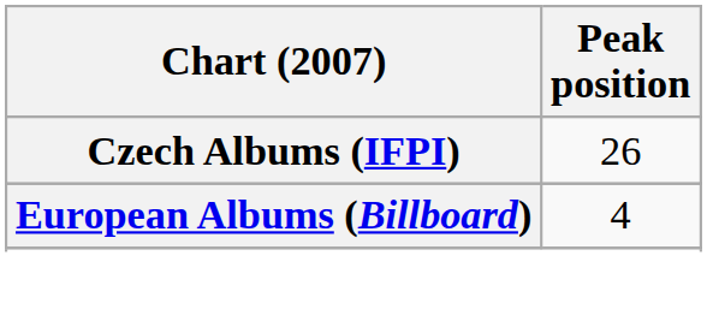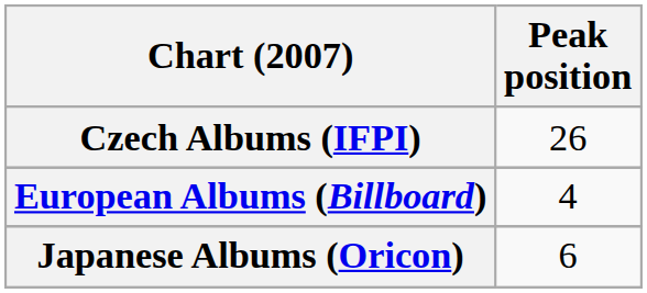 <table class="wikitable sortable plainrowheaders" style="text-align:center;">
 <tr>
 <th>Chart (2007)</th>
 <th>Peak<br>position</th>
 </tr>
 <tr>
 </tr>
 <tr>
 </tr>
 <tr>
 </tr>
 <tr>
 </tr>
 <tr>
 </tr>
 <tr>
 <th scope="row">Czech Albums (<a href='#'>IFPI</a>)</th>
 <td style="text-align:center;">26</td>
 </tr>
 <tr>
 </tr>
 <tr>
 </tr>
 <tr>
 <th scope="row"><a href='#'>European Albums</a> (<em><a href='#'>Billboard</a></em>)</th>
 <td style="text-align:center;">4</td>
 </tr>
 <tr>
 </tr>
 <tr>
 </tr>
 <tr>
 </tr>
 <tr>
 </tr>
 <tr>
 </tr>
 <tr>
 </tr>
 <tr>
+<th scope="row">Japanese Albums (<a href='#'>Oricon</a>)</th>
+<td style="text-align:center;">6</td>
+</tr>
+<tr>
 </tr>
 <tr>
 </tr>
 <tr>
 </tr>
 <tr>
 </tr>
 <tr>
 </tr>
 <tr>
 </tr>
 <tr>
 </tr>
 <tr>
 </tr>
 <tr>
 </tr>
 <tr>
 </tr>
 <tr>
 </tr>
 <tr>
 </tr>
 <tr>
 </tr>
 <tr>
 </tr>
 <tr>
 </tr>
 </table>
